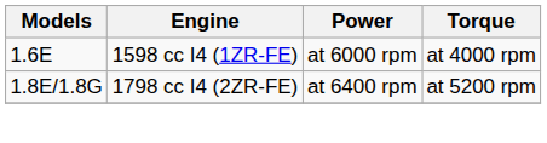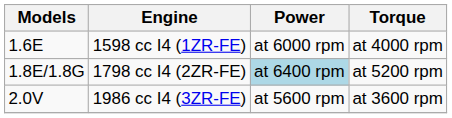 <table class="wikitable">
 <tr>
 <th>Models</th>
 <th>Engine</th>
 <th>Power</th>
 <th>Torque</th>
 </tr>
 <tr>
 <td>1.6E</td>
 <td>1598 cc I4 (<a href='#'>1ZR-FE</a>)</td>
 <td> at 6000 rpm</td>
 <td> at 4000 rpm</td>
 </tr>
 <tr>
 <td>1.8E/1.8G</td>
 <td>1798 cc I4 (2ZR-FE)</td>
-<td> at 6400 rpm</td>
+<td style="background: lightblue;"> at 6400 rpm</td>
 <td> at 5200 rpm</td>
+</tr>
+<tr>
+<td>2.0V</td>
+<td>1986 cc I4 (<a href='#'>3ZR-FE</a>)</td>
+<td> at 5600 rpm</td>
+<td> at 3600 rpm</td>
 </tr>
 <tr>
 </tr>
 </table>
